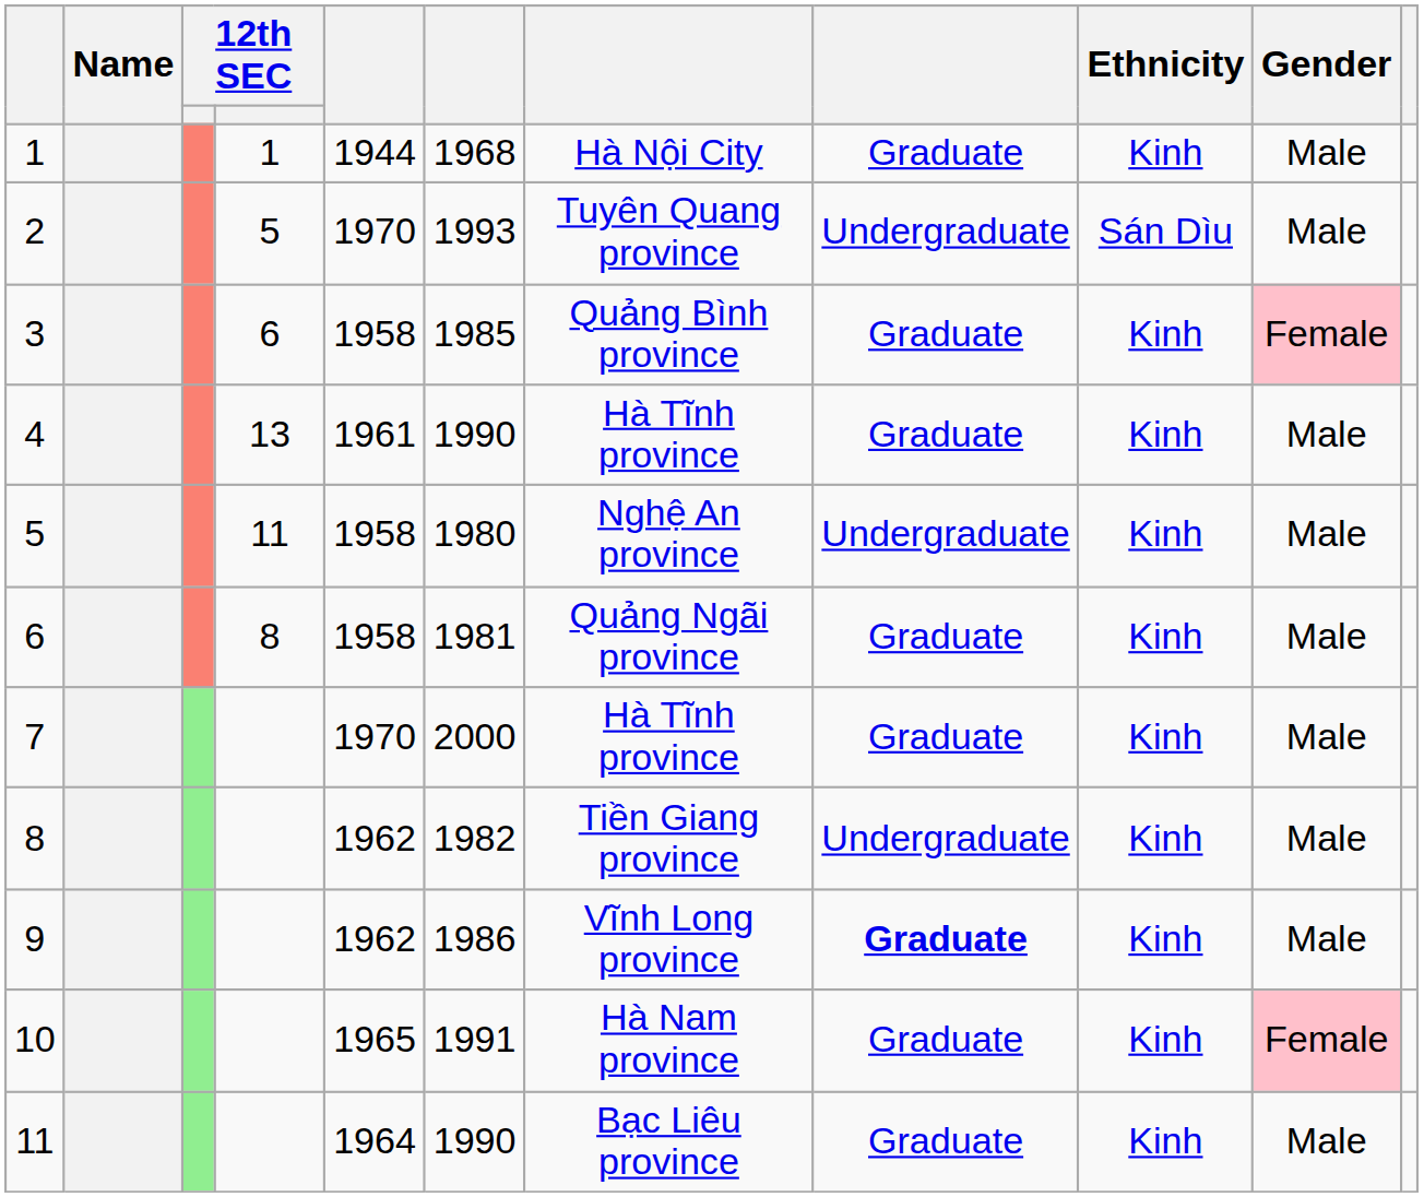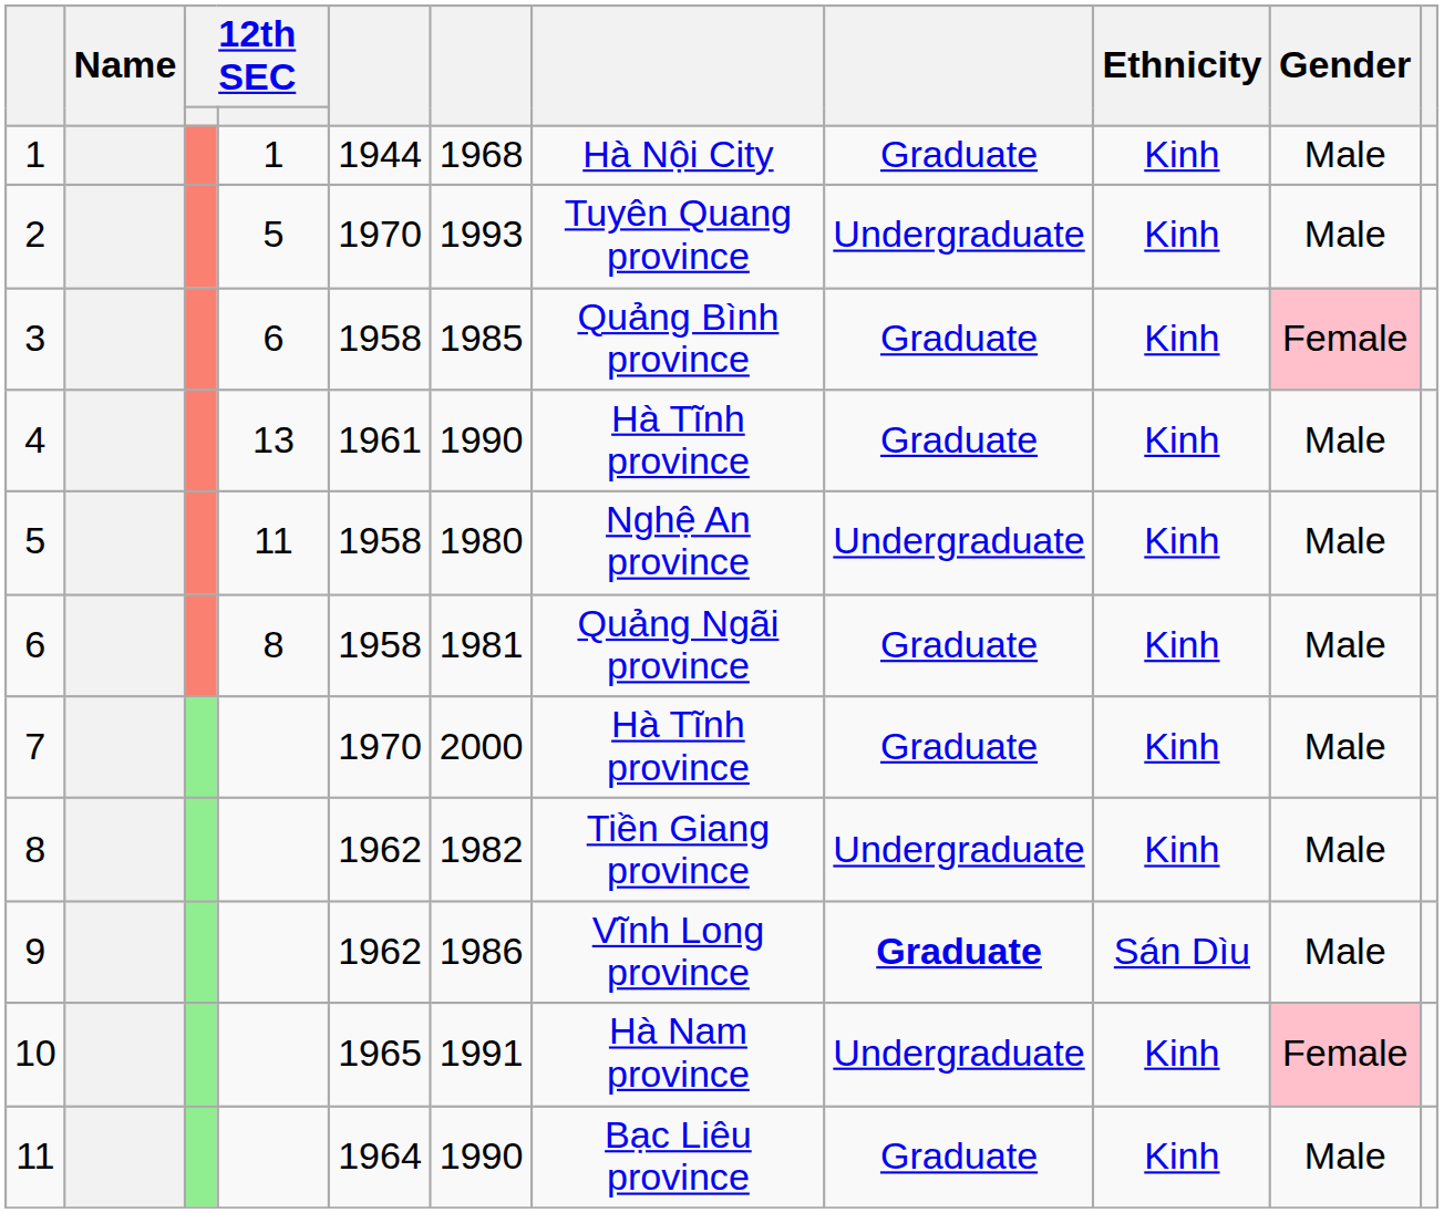 <table class="wikitable sortable" style=text-align:center>
 <tr>
 <th Rowspan="2"></th>
 <th Rowspan="2">Name</th>
 <th colspan="2" unsortable><a href='#'>12th SEC</a></th>
 <th Rowspan="2"></th>
 <th Rowspan="2"></th>
 <th Rowspan="2"></th>
 <th Rowspan="2"></th>
 <th Rowspan="2">Ethnicity</th>
 <th Rowspan="2">Gender</th>
 <th Rowspan="2"  scope="col" class="unsortable"></th>
 </tr>
 <tr>
 <th></th>
 <th></th>
 </tr>
 <tr>
 <td>1</td>
 <th align="center" scope="row" style="font-weight:normal;"></th>
 <td bgcolor = Salmon></td>
 <td>1</td>
 <td>1944</td>
 <td>1968</td>
 <td><a href='#'>Hà Nội City</a></td>
 <td><a href='#'>Graduate</a></td>
 <td><a href='#'>Kinh</a></td>
 <td>Male</td>
 <td></td>
 </tr>
 <tr>
 <td>2</td>
 <th align="center" scope="row" style="font-weight:normal;"></th>
 <td bgcolor = Salmon></td>
 <td>5</td>
 <td>1970</td>
 <td>1993</td>
 <td><a href='#'>Tuyên Quang province</a></td>
 <td><a href='#'>Undergraduate</a></td>
-<td><a href='#'>Sán Dìu</a></td>
+<td><a href='#'>Kinh</a></td>
 <td>Male</td>
 <td></td>
 </tr>
 <tr>
 <td>3</td>
 <th align="center" scope="row" style="font-weight:normal;"></th>
 <td bgcolor = Salmon></td>
 <td>6</td>
 <td>1958</td>
 <td>1985</td>
 <td><a href='#'>Quảng Bình province</a></td>
 <td><a href='#'>Graduate</a></td>
 <td><a href='#'>Kinh</a></td>
 <td style="background: Pink">Female</td>
 <td></td>
 </tr>
 <tr>
 <td>4</td>
 <th align="center" scope="row" style="font-weight:normal;"></th>
 <td bgcolor = Salmon></td>
 <td>13</td>
 <td>1961</td>
 <td>1990</td>
 <td><a href='#'>Hà Tĩnh province</a></td>
 <td><a href='#'>Graduate</a></td>
 <td><a href='#'>Kinh</a></td>
 <td>Male</td>
 <td></td>
 </tr>
 <tr>
 <td>5</td>
 <th align="center" scope="row" style="font-weight:normal;"></th>
 <td bgcolor = Salmon></td>
 <td>11</td>
 <td>1958</td>
 <td>1980</td>
 <td><a href='#'>Nghệ An province</a></td>
 <td><a href='#'>Undergraduate</a></td>
 <td><a href='#'>Kinh</a></td>
 <td>Male</td>
 <td></td>
 </tr>
 <tr>
 <td>6</td>
 <th align="center" scope="row" style="font-weight:normal;"></th>
 <td bgcolor = Salmon></td>
 <td>8</td>
 <td>1958</td>
 <td>1981</td>
 <td><a href='#'>Quảng Ngãi province</a></td>
 <td><a href='#'>Graduate</a></td>
 <td><a href='#'>Kinh</a></td>
 <td>Male</td>
 <td></td>
 </tr>
 <tr>
 <td>7</td>
 <th align="center" scope="row" style="font-weight:normal;"></th>
 <td bgcolor = LightGreen></td>
 <td></td>
 <td>1970</td>
 <td>2000</td>
 <td><a href='#'>Hà Tĩnh province</a></td>
 <td><a href='#'>Graduate</a></td>
 <td><a href='#'>Kinh</a></td>
 <td>Male</td>
 <td></td>
 </tr>
 <tr>
 <td>8</td>
 <th align="center" scope="row" style="font-weight:normal;"></th>
 <td bgcolor = LightGreen></td>
 <td></td>
 <td>1962</td>
 <td>1982</td>
 <td><a href='#'>Tiền Giang province</a></td>
 <td><a href='#'>Undergraduate</a></td>
 <td><a href='#'>Kinh</a></td>
 <td>Male</td>
 <td></td>
 </tr>
 <tr>
 <td>9</td>
 <th align="center" scope="row" style="font-weight:normal;"></th>
 <td bgcolor = LightGreen></td>
 <td></td>
 <td>1962</td>
 <td>1986</td>
 <td><a href='#'>Vĩnh Long province</a></td>
 <td><strong><a href='#'>Graduate</a></strong></td>
-<td><a href='#'>Kinh</a></td>
+<td><a href='#'>Sán Dìu</a></td>
 <td>Male</td>
 <td></td>
 </tr>
 <tr>
 <td>10</td>
 <th align="center" scope="row" style="font-weight:normal;"></th>
 <td bgcolor = LightGreen></td>
 <td></td>
 <td>1965</td>
 <td>1991</td>
 <td><a href='#'>Hà Nam province</a></td>
-<td><a href='#'>Graduate</a></td>
+<td><a href='#'>Undergraduate</a></td>
 <td><a href='#'>Kinh</a></td>
 <td style="background: Pink">Female</td>
 <td></td>
 </tr>
 <tr>
 <td>11</td>
 <th align="center" scope="row" style="font-weight:normal;"></th>
 <td bgcolor = LightGreen></td>
 <td></td>
 <td>1964</td>
 <td>1990</td>
 <td><a href='#'>Bạc Liêu province</a></td>
 <td><a href='#'>Graduate</a></td>
 <td><a href='#'>Kinh</a></td>
 <td>Male</td>
 <td></td>
 </tr>
 </table>
